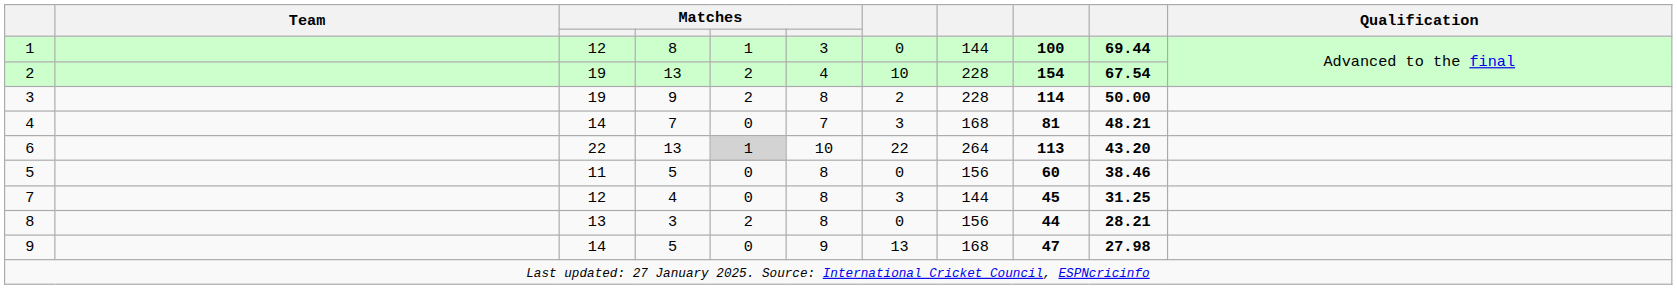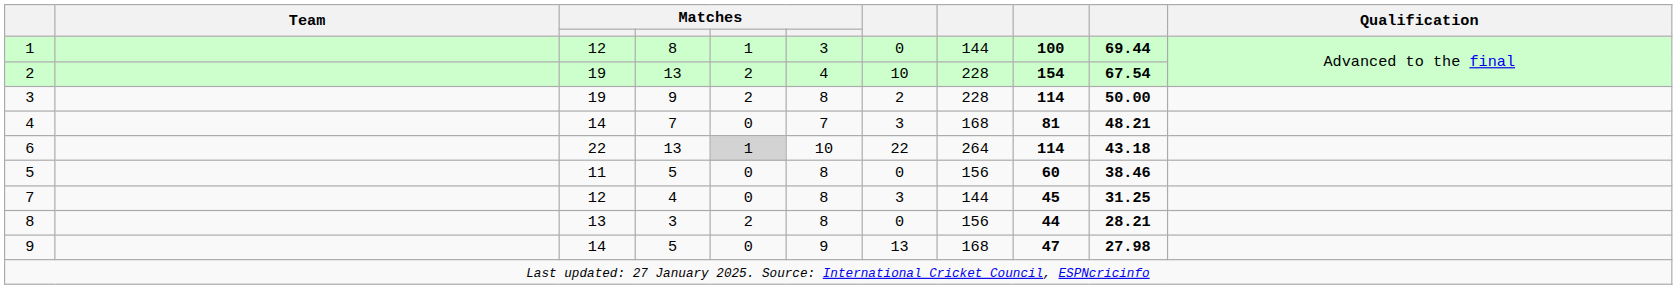 <table class="wikitable" style="width:90%;text-align:center">
 <tr>
 <th rowspan="2" style="width:2%"></th>
 <th rowspan="2" style="width:20%">Team</th>
 <th colspan="4" style="width:5%">Matches</th>
 <th rowspan="2" style="width:3%"></th>
 <th rowspan="2" style="width:3%"></th>
 <th rowspan="2" style="width:3%"></th>
 <th rowspan="2" style="width:3%"></th>
 <th rowspan="2" style="width:20%">Qualification</th>
 </tr>
 <tr>
 <th style="width:3%"></th>
 <th style="width:3%"></th>
 <th style="width:3%"></th>
 <th style="width:3%"></th>
 </tr>
 <tr style="background:#cfc">
 <td>1</td>
 <td style="text-align:left"></td>
 <td>12</td>
 <td>8</td>
 <td>1</td>
 <td>3</td>
 <td>0</td>
 <td>144</td>
 <td><strong>100</strong></td>
 <td><strong>69.44</strong></td>
 <td rowspan=2>Advanced to the <a href='#'>final</a></td>
 </tr>
 <tr style="background:#cfc">
 <td>2</td>
 <td style="text-align:left"></td>
 <td>19</td>
 <td>13</td>
 <td>2</td>
 <td>4</td>
 <td>10</td>
 <td>228</td>
 <td><strong>154</strong></td>
 <td><strong>67.54</strong></td>
 </tr>
 <tr>
 <td>3</td>
 <td style="text-align:left"></td>
 <td>19</td>
 <td>9</td>
 <td>2</td>
 <td>8</td>
 <td>2</td>
 <td>228</td>
 <td><strong>114</strong></td>
 <td><strong>50.00</strong></td>
 <td></td>
 </tr>
 <tr>
 <td>4</td>
 <td style="text-align:left"></td>
 <td>14</td>
 <td>7</td>
 <td>0</td>
 <td>7</td>
 <td>3</td>
 <td>168</td>
 <td><strong>81</strong></td>
 <td><strong>48.21</strong></td>
 <td></td>
 </tr>
 <tr>
 <td>6</td>
 <td style="text-align:left"></td>
 <td>22</td>
 <td>13</td>
 <td style="background: lightgrey;">1</td>
 <td>10</td>
 <td>22</td>
 <td>264</td>
-<td><strong>113</strong></td>
-<td><strong>43.20</strong></td>
+<td><strong>114</strong></td>
+<td><strong>43.18</strong></td>
 <td></td>
 </tr>
 <tr>
 <td>5</td>
 <td style="text-align:left"></td>
 <td>11</td>
 <td>5</td>
 <td>0</td>
 <td>8</td>
 <td>0</td>
 <td>156</td>
 <td><strong>60</strong></td>
 <td><strong>38.46</strong></td>
 <td></td>
 </tr>
 <tr>
 <td>7</td>
 <td style="text-align:left"></td>
 <td>12</td>
 <td>4</td>
 <td>0</td>
 <td>8</td>
 <td>3</td>
 <td>144</td>
 <td><strong>45</strong></td>
 <td><strong>31.25</strong></td>
 <td></td>
 </tr>
 <tr>
 <td>8</td>
 <td style="text-align:left"></td>
 <td>13</td>
 <td>3</td>
 <td>2</td>
 <td>8</td>
 <td>0</td>
 <td>156</td>
 <td><strong>44</strong></td>
 <td><strong>28.21</strong></td>
 <td></td>
 </tr>
 <tr>
 <td>9</td>
 <td style="text-align:left"></td>
 <td>14</td>
 <td>5</td>
 <td>0</td>
 <td>9</td>
 <td>13</td>
 <td>168</td>
 <td><strong>47</strong></td>
 <td><strong>27.98</strong></td>
 <td></td>
 </tr>
 <tr class=sortbottom>
 <td colspan="11" style="text-align:center"><small><em>Last updated: 27 January 2025. Source: <a href='#'>International Cricket Council</a>, <a href='#'>ESPNcricinfo</a></em></small></td>
 </tr>
 </table>
